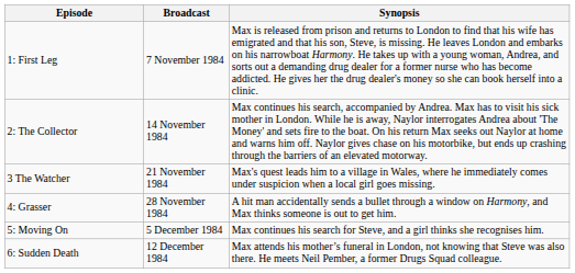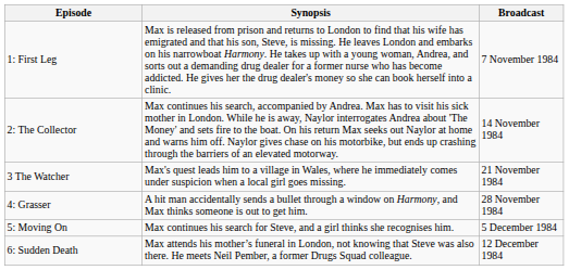 <table class="wikitable">
 <tr>
 <th scope="col" style="width: 200px;">Episode</th>
+<th scope="col" style="width: 500px;">Synopsis</th>
 <th scope="col" style="width: 120px;">Broadcast</th>
-<th scope="col" style="width: 500px;">Synopsis</th>
 </tr>
 <tr id="First Leg">
 <td>1: First Leg</td>
+<td>Max is released from prison and returns to London to find that his wife has emigrated and that his son, Steve, is missing. He leaves London and embarks on his narrowboat <em>Harmony</em>. He takes up with a young woman, Andrea, and sorts out a demanding drug dealer for a former nurse who has become addicted. He gives her the drug dealer's money so she can book herself into a clinic.</td>
 <td>7 November 1984</td>
-<td>Max is released from prison and returns to London to find that his wife has emigrated and that his son, Steve, is missing. He leaves London and embarks on his narrowboat <em>Harmony</em>. He takes up with a young woman, Andrea, and sorts out a demanding drug dealer for a former nurse who has become addicted. He gives her the drug dealer's money so she can book herself into a clinic.</td>
 </tr>
 <tr id="The Collector">
 <td>2: The Collector</td>
+<td>Max continues his search, accompanied by Andrea. Max has to visit his sick mother in London. While he is away, Naylor interrogates Andrea about 'The Money' and sets fire to the boat. On his return Max seeks out Naylor at home and warns him off. Naylor gives chase on his motorbike, but ends up crashing through the barriers of an elevated motorway.</td>
 <td>14 November 1984</td>
-<td>Max continues his search, accompanied by Andrea. Max has to visit his sick mother in London. While he is away, Naylor interrogates Andrea about 'The Money' and sets fire to the boat. On his return Max seeks out Naylor at home and warns him off. Naylor gives chase on his motorbike, but ends up crashing through the barriers of an elevated motorway.</td>
 </tr>
 <tr id="The Watcher">
 <td>3 The Watcher</td>
+<td>Max's quest leads him to a village in Wales, where he immediately comes under suspicion when a local girl goes missing.</td>
 <td>21 November 1984</td>
-<td>Max's quest leads him to a village in Wales, where he immediately comes under suspicion when a local girl goes missing.</td>
 </tr>
 <tr id="Moving On">
 <td>4: Grasser</td>
+<td>A hit man accidentally sends a bullet through a window on <em>Harmony</em>, and Max thinks someone is out to get him.</td>
 <td>28 November 1984</td>
-<td>A hit man accidentally sends a bullet through a window on <em>Harmony</em>, and Max thinks someone is out to get him.</td>
 </tr>
 <tr id="Moving On">
 <td>5: Moving On</td>
+<td>Max continues his search for Steve, and a girl thinks she recognises him.</td>
 <td>5 December 1984</td>
-<td>Max continues his search for Steve, and a girl thinks she recognises him.</td>
 </tr>
 <tr id="Sudden Death">
 <td>6: Sudden Death</td>
+<td>Max attends his mother’s funeral in London, not knowing that Steve was also there. He meets Neil Pember, a former Drugs Squad colleague.</td>
 <td>12 December 1984</td>
-<td>Max attends his mother’s funeral in London, not knowing that Steve was also there. He meets Neil Pember, a former Drugs Squad colleague.</td>
 </tr>
 </table>
